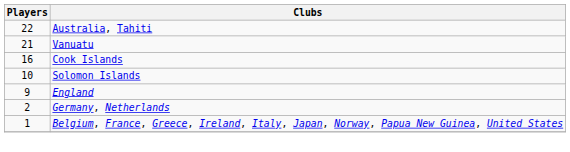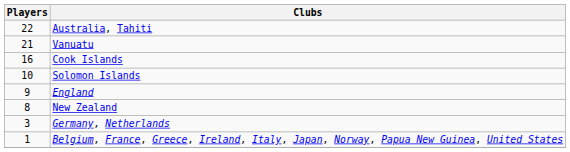 <table class="wikitable">
 <tr>
 <th>Players</th>
 <th>Clubs</th>
 </tr>
 <tr>
 <td align="center">22</td>
 <td> <a href='#'>Australia</a>,  <a href='#'>Tahiti</a></td>
 </tr>
 <tr>
 <td align="center">21</td>
 <td> <a href='#'>Vanuatu</a></td>
 </tr>
 <tr>
 <td align="center">16</td>
 <td> <a href='#'>Cook Islands</a></td>
 </tr>
 <tr>
 <td align="center">10</td>
 <td> <a href='#'>Solomon Islands</a></td>
 </tr>
 <tr>
 <td align="center">9</td>
 <td> <em><a href='#'>England</a></em></td>
 </tr>
 <tr>
-<td align="center">2</td>
+<td align="center">8</td>
+<td> <a href='#'>New Zealand</a></td>
+</tr>
+<tr>
+<td align="center">3</td>
 <td> <em><a href='#'>Germany</a></em>,  <em><a href='#'>Netherlands</a></em></td>
 </tr>
 <tr>
 <td align="center">1</td>
 <td> <em><a href='#'>Belgium</a></em>,  <em><a href='#'>France</a></em>,  <em><a href='#'>Greece</a></em>,  <em><a href='#'>Ireland</a></em>,  <em><a href='#'>Italy</a></em>,  <em><a href='#'>Japan</a></em>,  <em><a href='#'>Norway</a></em>,  <em><a href='#'>Papua New Guinea</a></em>,  <em><a href='#'>United States</a></em></td>
 </tr>
 <tr>
 </tr>
 </table>
